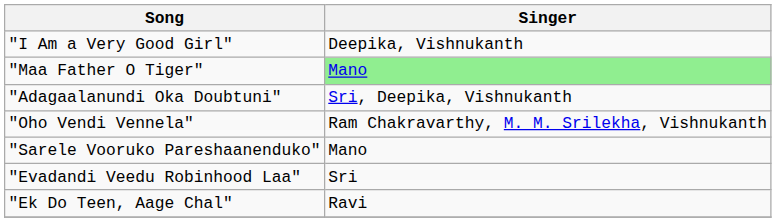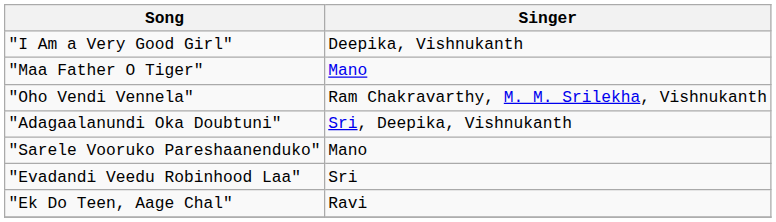 <table class="wikitable">
 <tr>
 <th>Song</th>
 <th>Singer</th>
 </tr>
 <tr>
 <td>"I Am a Very Good Girl"</td>
 <td>Deepika, Vishnukanth</td>
 </tr>
 <tr>
 <td>"Maa Father O Tiger"</td>
-<td style="background: lightgreen;"><a href='#'>Mano</a></td>
+<td><a href='#'>Mano</a></td>
+</tr>
+<tr>
+<td>"Oho Vendi Vennela"</td>
+<td>Ram Chakravarthy, <a href='#'>M. M. Srilekha</a>, Vishnukanth</td>
 </tr>
 <tr>
 <td>"Adagaalanundi Oka Doubtuni"</td>
 <td><a href='#'>Sri</a>, Deepika, Vishnukanth</td>
-</tr>
-<tr>
-<td>"Oho Vendi Vennela"</td>
-<td>Ram Chakravarthy, <a href='#'>M. M. Srilekha</a>, Vishnukanth</td>
 </tr>
 <tr>
 <td>"Sarele Vooruko Pareshaanenduko"</td>
 <td>Mano</td>
 </tr>
 <tr>
 <td>"Evadandi Veedu Robinhood Laa"</td>
 <td>Sri</td>
 </tr>
 <tr>
 <td>"Ek Do Teen, Aage Chal"</td>
 <td>Ravi</td>
 </tr>
 <tr>
 </tr>
 </table>
